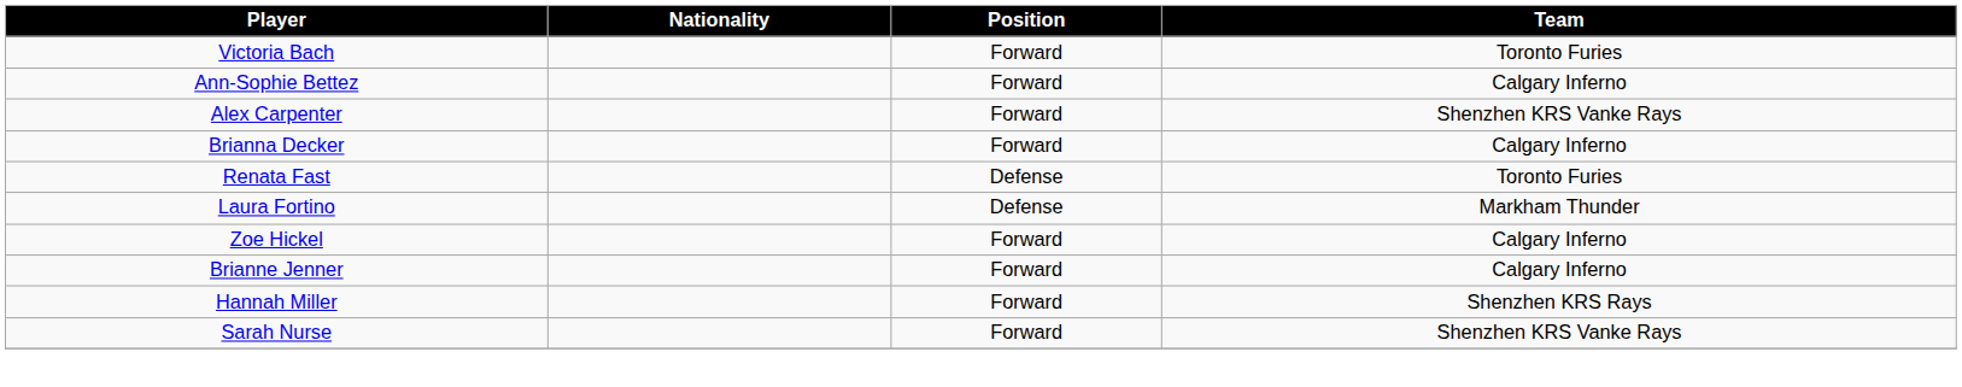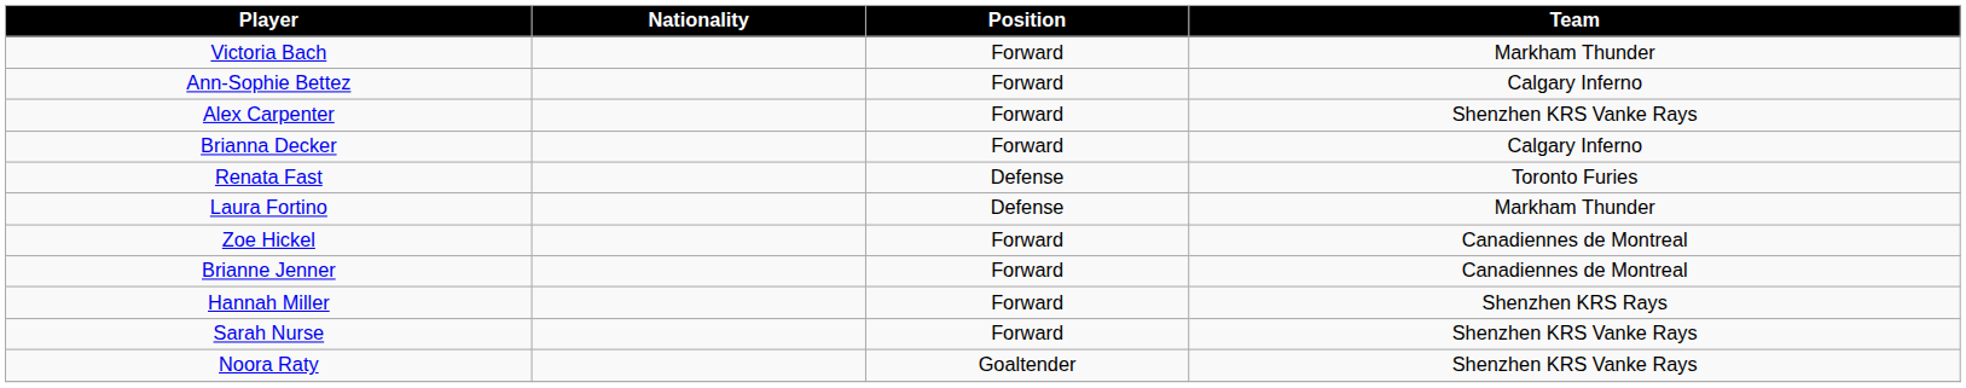 <table class="wikitable" width="80%">
 <tr align="center" style="background:black;color:white;">
 <td><strong>Player</strong></td>
 <td><strong>Nationality</strong></td>
 <td><strong>Position</strong></td>
 <td><strong>Team</strong></td>
 </tr>
 <tr align="center" bgcolor="">
 <td><a href='#'>Victoria Bach</a></td>
 <td></td>
 <td>Forward</td>
-<td>Toronto Furies</td>
+<td>Markham Thunder</td>
 </tr>
 <tr align="center" bgcolor="">
 <td><a href='#'>Ann-Sophie Bettez</a></td>
 <td></td>
 <td>Forward</td>
 <td>Calgary Inferno</td>
 </tr>
 <tr align="center" bgcolor="">
 <td><a href='#'>Alex Carpenter</a></td>
 <td></td>
 <td>Forward</td>
 <td>Shenzhen KRS Vanke Rays</td>
 </tr>
 <tr align="center" bgcolor="">
 <td><a href='#'>Brianna Decker</a></td>
 <td></td>
 <td>Forward</td>
 <td>Calgary Inferno</td>
 </tr>
 <tr align="center" bgcolor="">
 <td><a href='#'>Renata Fast</a></td>
 <td></td>
 <td>Defense</td>
 <td>Toronto Furies</td>
 </tr>
 <tr align="center" bgcolor="">
 <td><a href='#'>Laura Fortino</a></td>
 <td></td>
 <td>Defense</td>
 <td>Markham Thunder</td>
 </tr>
 <tr align="center" bgcolor="">
 <td><a href='#'>Zoe Hickel</a></td>
 <td></td>
 <td>Forward</td>
-<td>Calgary Inferno</td>
+<td>Canadiennes de Montreal</td>
 </tr>
 <tr align="center" bgcolor="">
 <td><a href='#'>Brianne Jenner</a></td>
 <td></td>
 <td>Forward</td>
-<td>Calgary Inferno</td>
+<td>Canadiennes de Montreal</td>
 </tr>
 <tr align="center" bgcolor="">
 <td><a href='#'>Hannah Miller</a></td>
 <td></td>
 <td>Forward</td>
 <td>Shenzhen KRS Rays</td>
 </tr>
 <tr align="center" bgcolor="">
 <td><a href='#'>Sarah Nurse</a></td>
 <td></td>
 <td>Forward</td>
 <td>Shenzhen KRS Vanke Rays</td>
 </tr>
 <tr align="center" bgcolor="">
+<td><a href='#'>Noora Raty</a></td>
+<td></td>
+<td>Goaltender</td>
+<td>Shenzhen KRS Vanke Rays</td>
+</tr>
+<tr align="center" bgcolor="">
 </tr>
 </table>
